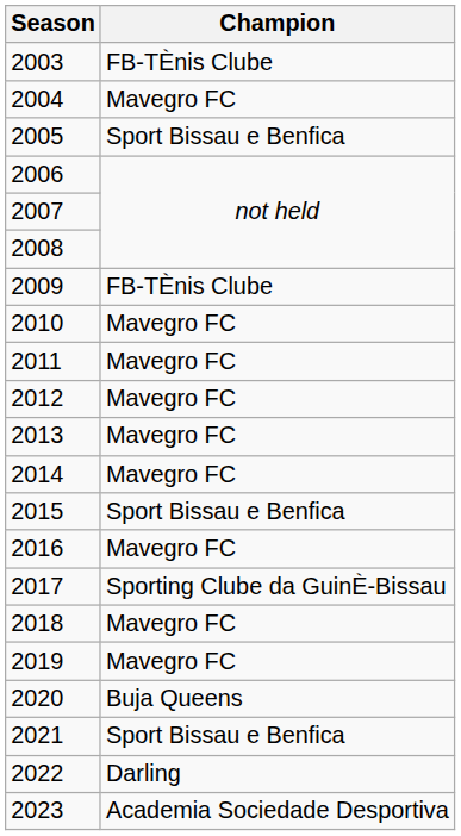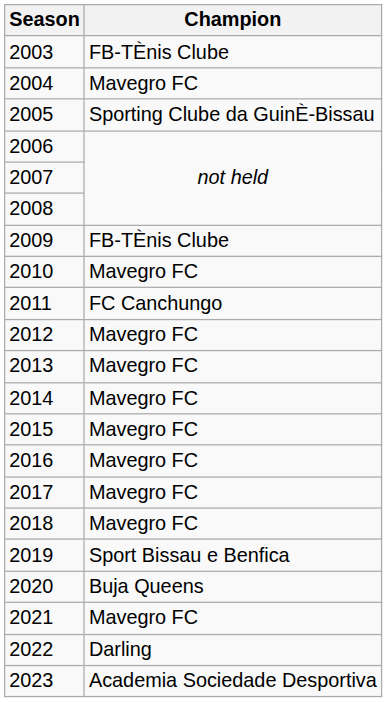 <table class="wikitable">
 <tr>
 <th scope="row">Season</th>
 <th scope="row">Champion</th>
 </tr>
 <tr>
 <td>2003</td>
 <td>FB-TÈnis Clube</td>
 </tr>
 <tr>
 <td>2004</td>
 <td>Mavegro FC</td>
 </tr>
 <tr>
 <td>2005</td>
-<td>Sport Bissau e Benfica</td>
+<td>Sporting Clube da GuinÈ-Bissau</td>
 </tr>
 <tr>
 <td>2006</td>
 <td rowspan=3 align=center><em>not held</em></td>
 </tr>
 <tr>
 <td>2007</td>
 </tr>
 <tr>
 <td>2008</td>
 </tr>
 <tr>
 <td>2009</td>
 <td>FB-TÈnis Clube</td>
 </tr>
 <tr>
 <td>2010</td>
 <td>Mavegro FC</td>
 </tr>
 <tr>
 <td>2011</td>
-<td>Mavegro FC</td>
+<td>FC Canchungo</td>
 </tr>
 <tr>
 <td>2012</td>
 <td>Mavegro FC</td>
 </tr>
 <tr>
 <td>2013</td>
 <td>Mavegro FC</td>
 </tr>
 <tr>
 <td>2014</td>
 <td>Mavegro FC</td>
 </tr>
 <tr>
 <td>2015</td>
-<td>Sport Bissau e Benfica</td>
+<td>Mavegro FC</td>
 </tr>
 <tr>
 <td>2016</td>
 <td>Mavegro FC</td>
 </tr>
 <tr>
 <td>2017</td>
-<td>Sporting Clube da GuinÈ-Bissau</td>
+<td>Mavegro FC</td>
 </tr>
 <tr>
 <td>2018</td>
 <td>Mavegro FC</td>
 </tr>
 <tr>
 <td>2019</td>
-<td>Mavegro FC</td>
+<td>Sport Bissau e Benfica</td>
 </tr>
 <tr>
 <td>2020</td>
 <td>Buja Queens</td>
 </tr>
 <tr>
 <td>2021</td>
-<td>Sport Bissau e Benfica</td>
+<td>Mavegro FC</td>
 </tr>
 <tr>
 <td>2022</td>
 <td>Darling</td>
 </tr>
 <tr>
 <td>2023</td>
 <td>Academia Sociedade Desportiva</td>
 </tr>
 </table>
